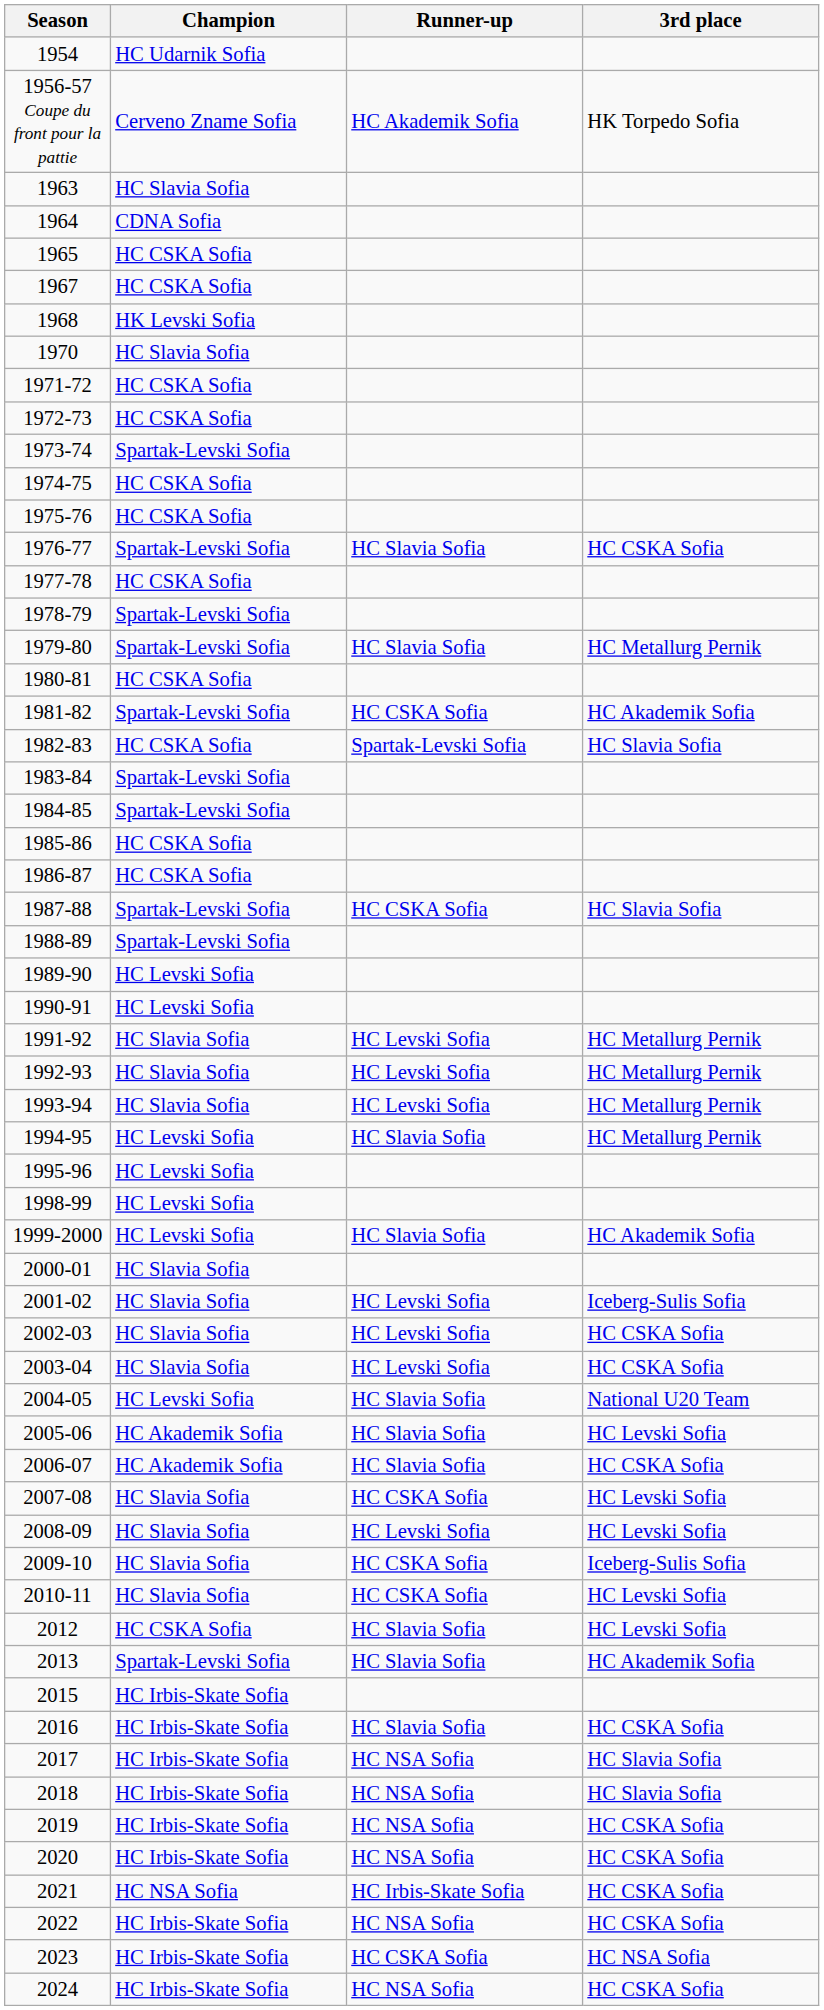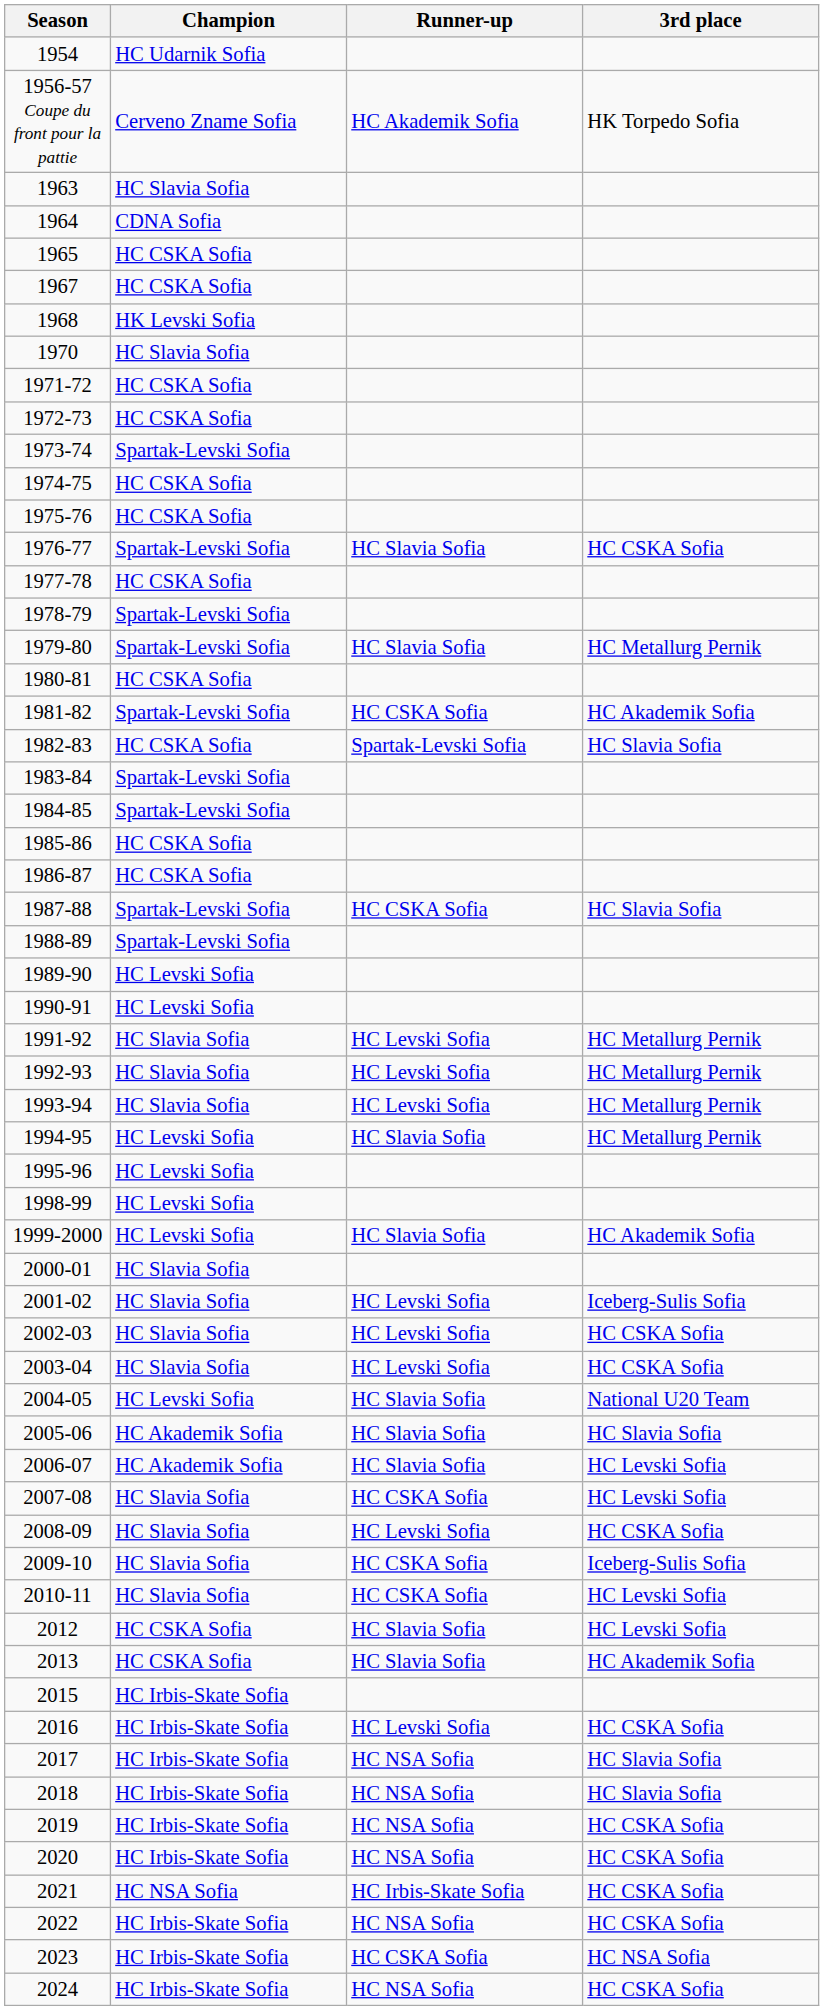 <table class="wikitable" style="width:50%; text-align:left">
 <tr>
 <th style="width:13%">Season</th>
 <th style="width:29%">Champion</th>
 <th style="width:29%">Runner-up</th>
 <th style="width:29%">3rd place</th>
 </tr>
 <tr>
 <td style="text-align:center">1954</td>
 <td><a href='#'>HC Udarnik Sofia</a></td>
 <td></td>
 <td></td>
 </tr>
 <tr>
 <td style="text-align:center">1956-57<br><small><em>Coupe du front pour la pattie</em></small></td>
 <td><a href='#'>Cerveno Zname Sofia</a></td>
 <td><a href='#'>HC Akademik Sofia</a></td>
 <td>HK Torpedo Sofia</td>
 </tr>
 <tr>
 <td style="text-align:center">1963</td>
 <td><a href='#'>HC Slavia Sofia</a></td>
 <td></td>
 <td></td>
 </tr>
 <tr>
 <td style="text-align:center">1964</td>
 <td><a href='#'>CDNA Sofia</a></td>
 <td></td>
 <td></td>
 </tr>
 <tr>
 <td style="text-align:center">1965</td>
 <td><a href='#'>HC CSKA Sofia</a></td>
 <td></td>
 <td></td>
 </tr>
 <tr>
 <td style="text-align:center">1967</td>
 <td><a href='#'>HC CSKA Sofia</a></td>
 <td></td>
 <td></td>
 </tr>
 <tr>
 <td style="text-align:center">1968</td>
 <td><a href='#'>HK Levski Sofia</a></td>
 <td></td>
 <td></td>
 </tr>
 <tr>
 <td style="text-align:center">1970</td>
 <td><a href='#'>HC Slavia Sofia</a></td>
 <td></td>
 <td></td>
 </tr>
 <tr>
 <td style="text-align:center">1971-72</td>
 <td><a href='#'>HC CSKA Sofia</a></td>
 <td></td>
 <td></td>
 </tr>
 <tr>
 <td style="text-align:center">1972-73</td>
 <td><a href='#'>HC CSKA Sofia</a></td>
 <td></td>
 <td></td>
 </tr>
 <tr>
 <td style="text-align:center">1973-74</td>
 <td><a href='#'>Spartak-Levski Sofia</a></td>
 <td></td>
 <td></td>
 </tr>
 <tr>
 <td style="text-align:center">1974-75</td>
 <td><a href='#'>HC CSKA Sofia</a></td>
 <td></td>
 <td></td>
 </tr>
 <tr>
 <td style="text-align:center">1975-76</td>
 <td><a href='#'>HC CSKA Sofia</a></td>
 <td></td>
 <td></td>
 </tr>
 <tr>
 <td style="text-align:center">1976-77</td>
 <td><a href='#'>Spartak-Levski Sofia</a></td>
 <td><a href='#'>HC Slavia Sofia</a></td>
 <td><a href='#'>HC CSKA Sofia</a></td>
 </tr>
 <tr>
 <td style="text-align:center">1977-78</td>
 <td><a href='#'>HC CSKA Sofia</a></td>
 <td></td>
 <td></td>
 </tr>
 <tr>
 <td style="text-align:center">1978-79</td>
 <td><a href='#'>Spartak-Levski Sofia</a></td>
 <td></td>
 <td></td>
 </tr>
 <tr>
 <td style="text-align:center">1979-80</td>
 <td><a href='#'>Spartak-Levski Sofia</a></td>
 <td><a href='#'>HC Slavia Sofia</a></td>
 <td><a href='#'>HC Metallurg Pernik</a></td>
 </tr>
 <tr>
 <td style="text-align:center">1980-81</td>
 <td><a href='#'>HC CSKA Sofia</a></td>
 <td></td>
 <td></td>
 </tr>
 <tr>
 <td style="text-align:center">1981-82</td>
 <td><a href='#'>Spartak-Levski Sofia</a></td>
 <td><a href='#'>HC CSKA Sofia</a></td>
 <td><a href='#'>HC Akademik Sofia</a></td>
 </tr>
 <tr>
 <td style="text-align:center">1982-83</td>
 <td><a href='#'>HC CSKA Sofia</a></td>
 <td><a href='#'>Spartak-Levski Sofia</a></td>
 <td><a href='#'>HC Slavia Sofia</a></td>
 </tr>
 <tr>
 <td style="text-align:center">1983-84</td>
 <td><a href='#'>Spartak-Levski Sofia</a></td>
 <td></td>
 <td></td>
 </tr>
 <tr>
 <td style="text-align:center">1984-85</td>
 <td><a href='#'>Spartak-Levski Sofia</a></td>
 <td></td>
 <td></td>
 </tr>
 <tr>
 <td style="text-align:center">1985-86</td>
 <td><a href='#'>HC CSKA Sofia</a></td>
 <td></td>
 <td></td>
 </tr>
 <tr>
 <td style="text-align:center">1986-87</td>
 <td><a href='#'>HC CSKA Sofia</a></td>
 <td></td>
 <td></td>
 </tr>
 <tr>
 <td style="text-align:center">1987-88</td>
 <td><a href='#'>Spartak-Levski Sofia</a></td>
 <td><a href='#'>HC CSKA Sofia</a></td>
 <td><a href='#'>HC Slavia Sofia</a></td>
 </tr>
 <tr>
 <td style="text-align:center">1988-89</td>
 <td><a href='#'>Spartak-Levski Sofia</a></td>
 <td></td>
 <td></td>
 </tr>
 <tr>
 <td style="text-align:center">1989-90</td>
 <td><a href='#'>HC Levski Sofia</a></td>
 <td></td>
 <td></td>
 </tr>
 <tr>
 <td style="text-align:center">1990-91</td>
 <td><a href='#'>HC Levski Sofia</a></td>
 <td></td>
 <td></td>
 </tr>
 <tr>
 <td style="text-align:center">1991-92</td>
 <td><a href='#'>HC Slavia Sofia</a></td>
 <td><a href='#'>HC Levski Sofia</a></td>
 <td><a href='#'>HC Metallurg Pernik</a></td>
 </tr>
 <tr>
 <td style="text-align:center">1992-93</td>
 <td><a href='#'>HC Slavia Sofia</a></td>
 <td><a href='#'>HC Levski Sofia</a></td>
 <td><a href='#'>HC Metallurg Pernik</a></td>
 </tr>
 <tr>
 <td style="text-align:center">1993-94</td>
 <td><a href='#'>HC Slavia Sofia</a></td>
 <td><a href='#'>HC Levski Sofia</a></td>
 <td><a href='#'>HC Metallurg Pernik</a></td>
 </tr>
 <tr>
 <td style="text-align:center">1994-95</td>
 <td><a href='#'>HC Levski Sofia</a></td>
 <td><a href='#'>HC Slavia Sofia</a></td>
 <td><a href='#'>HC Metallurg Pernik</a></td>
 </tr>
 <tr>
 <td style="text-align:center">1995-96</td>
 <td><a href='#'>HC Levski Sofia</a></td>
 <td></td>
 <td></td>
 </tr>
 <tr>
 <td style="text-align:center">1998-99</td>
 <td><a href='#'>HC Levski Sofia</a></td>
 <td></td>
 <td></td>
 </tr>
 <tr>
 <td style="text-align:center">1999-2000</td>
 <td><a href='#'>HC Levski Sofia</a></td>
 <td><a href='#'>HC Slavia Sofia</a></td>
 <td><a href='#'>HC Akademik Sofia</a></td>
 </tr>
 <tr>
 <td style="text-align:center">2000-01</td>
 <td><a href='#'>HC Slavia Sofia</a></td>
 <td></td>
 <td></td>
 </tr>
 <tr>
 <td style="text-align:center">2001-02</td>
 <td><a href='#'>HC Slavia Sofia</a></td>
 <td><a href='#'>HC Levski Sofia</a></td>
 <td><a href='#'>Iceberg-Sulis Sofia</a></td>
 </tr>
 <tr>
 <td style="text-align:center">2002-03</td>
 <td><a href='#'>HC Slavia Sofia</a></td>
 <td><a href='#'>HC Levski Sofia</a></td>
 <td><a href='#'>HC CSKA Sofia</a></td>
 </tr>
 <tr>
 <td style="text-align:center">2003-04</td>
 <td><a href='#'>HC Slavia Sofia</a></td>
 <td><a href='#'>HC Levski Sofia</a></td>
 <td><a href='#'>HC CSKA Sofia</a></td>
 </tr>
 <tr>
 <td style="text-align:center">2004-05</td>
 <td><a href='#'>HC Levski Sofia</a></td>
 <td><a href='#'>HC Slavia Sofia</a></td>
 <td><a href='#'>National U20 Team</a></td>
 </tr>
 <tr>
 <td style="text-align:center">2005-06</td>
 <td><a href='#'>HC Akademik Sofia</a></td>
 <td><a href='#'>HC Slavia Sofia</a></td>
-<td><a href='#'>HC Levski Sofia</a></td>
+<td><a href='#'>HC Slavia Sofia</a></td>
 </tr>
 <tr>
 <td style="text-align:center">2006-07</td>
 <td><a href='#'>HC Akademik Sofia</a></td>
 <td><a href='#'>HC Slavia Sofia</a></td>
-<td><a href='#'>HC CSKA Sofia</a></td>
+<td><a href='#'>HC Levski Sofia</a></td>
 </tr>
 <tr>
 <td style="text-align:center">2007-08</td>
 <td><a href='#'>HC Slavia Sofia</a></td>
 <td><a href='#'>HC CSKA Sofia</a></td>
 <td><a href='#'>HC Levski Sofia</a></td>
 </tr>
 <tr>
 <td style="text-align:center">2008-09</td>
 <td><a href='#'>HC Slavia Sofia</a></td>
 <td><a href='#'>HC Levski Sofia</a></td>
-<td><a href='#'>HC Levski Sofia</a></td>
+<td><a href='#'>HC CSKA Sofia</a></td>
 </tr>
 <tr>
 <td style="text-align:center">2009-10</td>
 <td><a href='#'>HC Slavia Sofia</a></td>
 <td><a href='#'>HC CSKA Sofia</a></td>
 <td><a href='#'>Iceberg-Sulis Sofia</a></td>
 </tr>
 <tr>
 <td style="text-align:center">2010-11</td>
 <td><a href='#'>HC Slavia Sofia</a></td>
 <td><a href='#'>HC CSKA Sofia</a></td>
 <td><a href='#'>HC Levski Sofia</a></td>
 </tr>
 <tr>
 <td style="text-align:center">2012</td>
 <td><a href='#'>HC CSKA Sofia</a></td>
 <td><a href='#'>HC Slavia Sofia</a></td>
 <td><a href='#'>HC Levski Sofia</a></td>
 </tr>
 <tr>
 <td style="text-align:center">2013</td>
-<td><a href='#'>Spartak-Levski Sofia</a></td>
+<td><a href='#'>HC CSKA Sofia</a></td>
 <td><a href='#'>HC Slavia Sofia</a></td>
 <td><a href='#'>HC Akademik Sofia</a></td>
 </tr>
 <tr>
 <td style="text-align:center">2015</td>
 <td><a href='#'>HC Irbis-Skate Sofia</a></td>
 <td></td>
 <td></td>
 </tr>
 <tr>
 <td style="text-align:center">2016</td>
 <td><a href='#'>HC Irbis-Skate Sofia</a></td>
-<td><a href='#'>HC Slavia Sofia</a></td>
+<td><a href='#'>HC Levski Sofia</a></td>
 <td><a href='#'>HC CSKA Sofia</a></td>
 </tr>
 <tr>
 <td style="text-align:center">2017</td>
 <td><a href='#'>HC Irbis-Skate Sofia</a></td>
 <td><a href='#'>HC NSA Sofia</a></td>
 <td><a href='#'>HC Slavia Sofia</a></td>
 </tr>
 <tr>
 <td style="text-align:center">2018</td>
 <td><a href='#'>HC Irbis-Skate Sofia</a></td>
 <td><a href='#'>HC NSA Sofia</a></td>
 <td><a href='#'>HC Slavia Sofia</a></td>
 </tr>
 <tr>
 <td style="text-align:center">2019</td>
 <td><a href='#'>HC Irbis-Skate Sofia</a></td>
 <td><a href='#'>HC NSA Sofia</a></td>
 <td><a href='#'>HC CSKA Sofia</a></td>
 </tr>
 <tr>
 <td style="text-align:center">2020</td>
 <td><a href='#'>HC Irbis-Skate Sofia</a></td>
 <td><a href='#'>HC NSA Sofia</a></td>
 <td><a href='#'>HC CSKA Sofia</a></td>
 </tr>
 <tr>
 <td style="text-align:center">2021</td>
 <td><a href='#'>HC NSA Sofia</a></td>
 <td><a href='#'>HC Irbis-Skate Sofia</a></td>
 <td><a href='#'>HC CSKA Sofia</a></td>
 </tr>
 <tr>
 <td style="text-align:center">2022</td>
 <td><a href='#'>HC Irbis-Skate Sofia</a></td>
 <td><a href='#'>HC NSA Sofia</a></td>
 <td><a href='#'>HC CSKA Sofia</a></td>
 </tr>
 <tr>
 <td style="text-align:center">2023</td>
 <td><a href='#'>HC Irbis-Skate Sofia</a></td>
 <td><a href='#'>HC CSKA Sofia</a></td>
 <td><a href='#'>HC NSA Sofia</a></td>
 </tr>
 <tr>
 <td style="text-align:center">2024</td>
 <td><a href='#'>HC Irbis-Skate Sofia</a></td>
 <td><a href='#'>HC NSA Sofia</a></td>
 <td><a href='#'>HC CSKA Sofia</a></td>
 </tr>
 </table>
